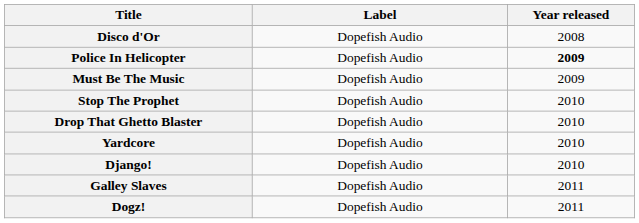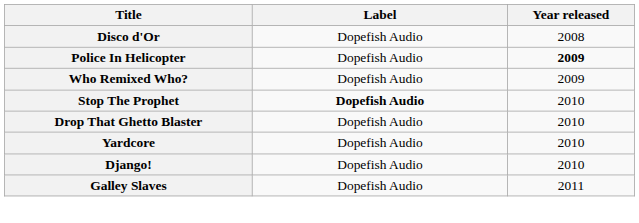 <table class="wikitable plainrowheaders" style="text-align:center;">
 <tr>
 <th scope="col" style="width:18em;">Title</th>
 <th scope="col" style="width:18.5em;">Label</th>
 <th scope="col" style="width:9em;">Year released</th>
 </tr>
 <tr>
 <th scope="row">Disco d'Or</th>
 <td>Dopefish Audio</td>
 <td>2008</td>
 </tr>
 <tr>
 <th scope="row">Police In Helicopter</th>
 <td>Dopefish Audio</td>
 <td><strong>2009</strong></td>
 </tr>
 <tr>
-<th scope="row">Must Be The Music</th>
+<th scope="row">Who Remixed Who?</th>
 <td>Dopefish Audio</td>
 <td>2009</td>
 </tr>
 <tr>
 <th scope="row">Stop The Prophet</th>
-<td>Dopefish Audio</td>
+<td><strong>Dopefish Audio</strong></td>
 <td>2010</td>
 </tr>
 <tr>
 <th scope="row">Drop That Ghetto Blaster</th>
 <td>Dopefish Audio</td>
 <td>2010</td>
 </tr>
 <tr>
 <th scope="row">Yardcore</th>
 <td>Dopefish Audio</td>
 <td>2010</td>
 </tr>
 <tr>
 <th scope="row">Django!</th>
 <td>Dopefish Audio</td>
 <td>2010</td>
 </tr>
 <tr>
 <th scope="row">Galley Slaves</th>
 <td>Dopefish Audio</td>
 <td>2011</td>
 </tr>
-<tr>
-<th scope="row">Dogz!</th>
-<td>Dopefish Audio</td>
-<td>2011</td>
-</tr>
 </table>
